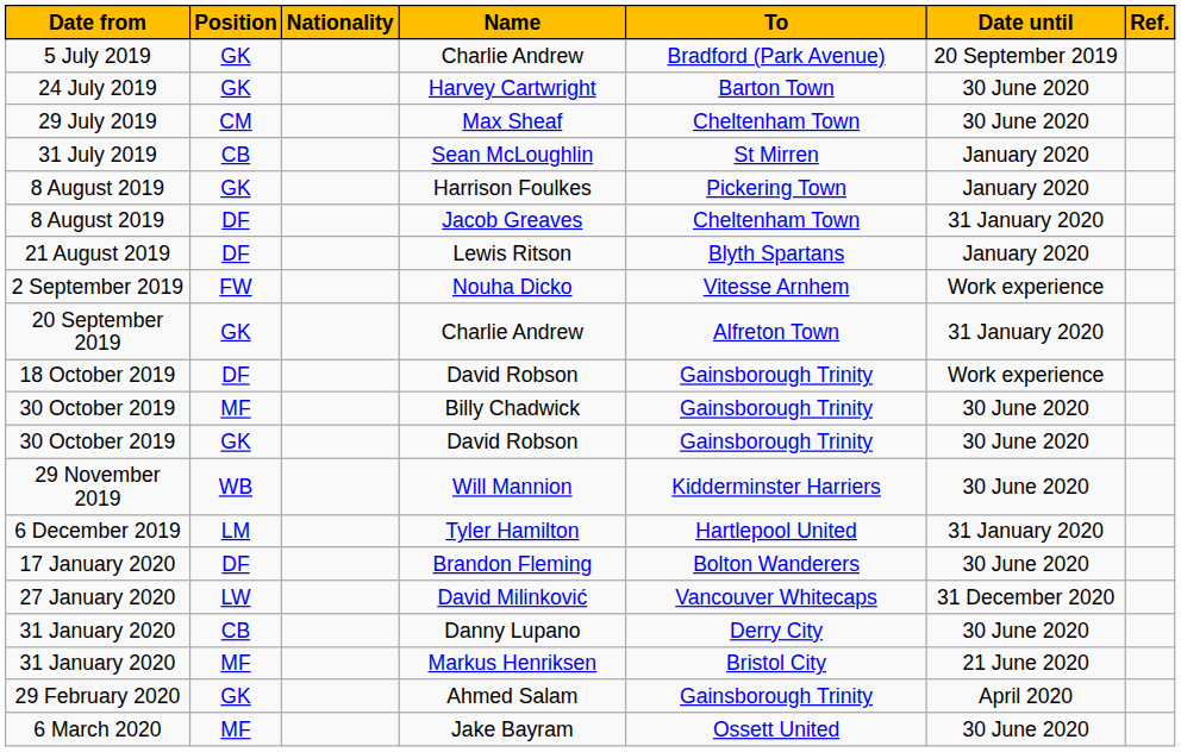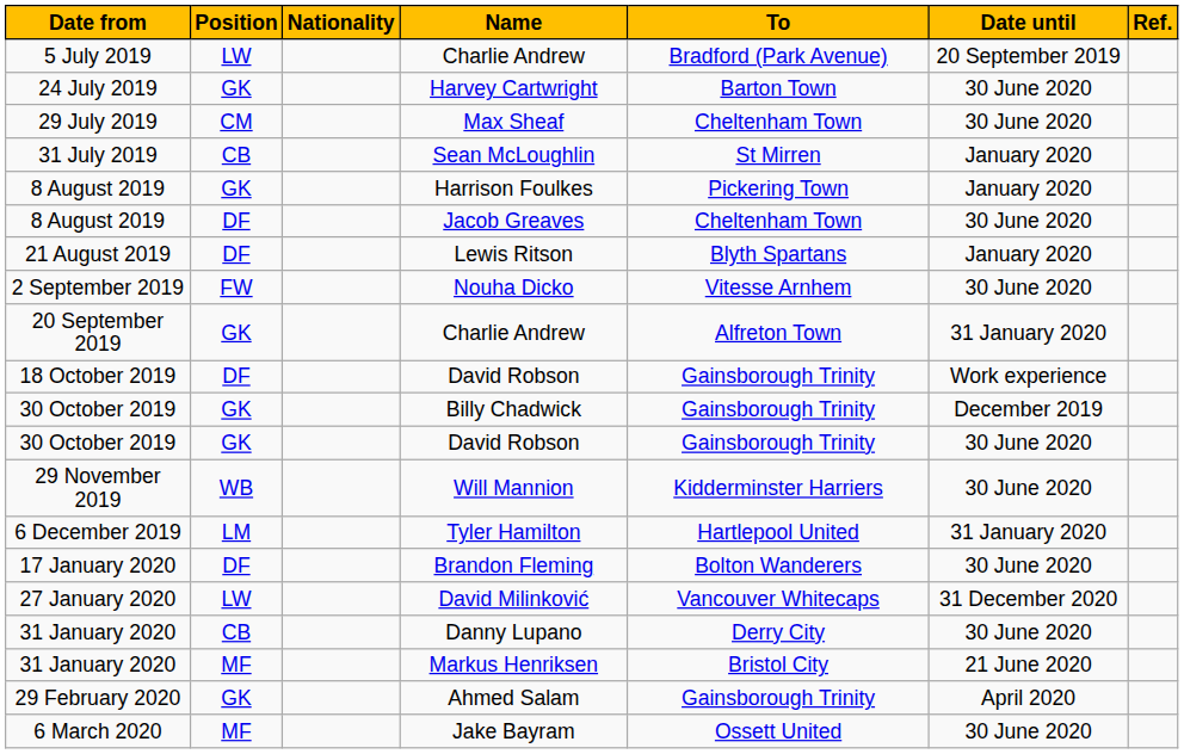 <table class="wikitable"  style="text-align:center; font-size:90%; ">
 <tr>
 <th style="color:#000000; background:#ffbf00; border:1px solid #000000; width:120px;">Date from</th>
 <th style="color:#000000; background:#ffbf00; border:1px solid #000000; width:50px;">Position</th>
 <th style="color:#000000; background:#ffbf00; border:1px solid #000000; width:50px;">Nationality</th>
 <th style="color:#000000; background:#ffbf00; border:1px solid #000000; width:150px;">Name</th>
 <th style="color:#000000; background:#ffbf00; border:1px solid #000000; width:200px;">To</th>
 <th style="color:#000000; background:#ffbf00; border:1px solid #000000; width:130px;">Date until</th>
 <th style="color:#000000; background:#ffbf00; border:1px solid #000000; width:25px;">Ref.</th>
 </tr>
 <tr>
 <td>5 July 2019</td>
-<td><a href='#'>GK</a></td>
+<td><a href='#'>LW</a></td>
 <td></td>
 <td>Charlie Andrew</td>
 <td> <a href='#'>Bradford (Park Avenue)</a></td>
 <td>20 September 2019</td>
 <td></td>
 </tr>
 <tr>
 <td>24 July 2019</td>
 <td><a href='#'>GK</a></td>
 <td></td>
 <td><a href='#'>Harvey Cartwright</a></td>
 <td> <a href='#'>Barton Town</a></td>
 <td>30 June 2020</td>
 <td></td>
 </tr>
 <tr>
 <td>29 July 2019</td>
 <td><a href='#'>CM</a></td>
 <td></td>
 <td><a href='#'>Max Sheaf</a></td>
 <td> <a href='#'>Cheltenham Town</a></td>
 <td>30 June 2020</td>
 <td></td>
 </tr>
 <tr>
 <td>31 July 2019</td>
 <td><a href='#'>CB</a></td>
 <td></td>
 <td><a href='#'>Sean McLoughlin</a></td>
 <td> <a href='#'>St Mirren</a></td>
 <td>January 2020</td>
 <td></td>
 </tr>
 <tr>
 <td>8 August 2019</td>
 <td><a href='#'>GK</a></td>
 <td></td>
 <td>Harrison Foulkes</td>
 <td> <a href='#'>Pickering Town</a></td>
 <td>January 2020</td>
 <td></td>
 </tr>
 <tr>
 <td>8 August 2019</td>
 <td><a href='#'>DF</a></td>
 <td></td>
 <td><a href='#'>Jacob Greaves</a></td>
 <td> <a href='#'>Cheltenham Town</a></td>
-<td>31 January 2020</td>
+<td>30 June 2020</td>
 <td></td>
 </tr>
 <tr>
 <td>21 August 2019</td>
 <td><a href='#'>DF</a></td>
 <td></td>
 <td>Lewis Ritson</td>
 <td> <a href='#'>Blyth Spartans</a></td>
 <td>January 2020</td>
 <td></td>
 </tr>
 <tr>
 <td>2 September 2019</td>
 <td><a href='#'>FW</a></td>
 <td></td>
 <td><a href='#'>Nouha Dicko</a></td>
 <td> <a href='#'>Vitesse Arnhem</a></td>
-<td>Work experience</td>
+<td>30 June 2020</td>
 <td></td>
 </tr>
 <tr>
 <td>20 September 2019</td>
 <td><a href='#'>GK</a></td>
 <td></td>
 <td>Charlie Andrew</td>
 <td> <a href='#'>Alfreton Town</a></td>
 <td>31 January 2020</td>
 <td></td>
 </tr>
 <tr>
 <td>18 October 2019</td>
 <td><a href='#'>DF</a></td>
 <td></td>
 <td>David Robson</td>
 <td> <a href='#'>Gainsborough Trinity</a></td>
 <td>Work experience</td>
 <td></td>
 </tr>
 <tr>
 <td>30 October 2019</td>
-<td><a href='#'>MF</a></td>
+<td><a href='#'>GK</a></td>
 <td></td>
 <td>Billy Chadwick</td>
 <td> <a href='#'>Gainsborough Trinity</a></td>
-<td>30 June 2020</td>
+<td>December 2019</td>
 <td></td>
 </tr>
 <tr>
 <td>30 October 2019</td>
 <td><a href='#'>GK</a></td>
 <td></td>
 <td>David Robson</td>
 <td> <a href='#'>Gainsborough Trinity</a></td>
 <td>30 June 2020</td>
 <td></td>
 </tr>
 <tr>
 <td>29 November 2019</td>
 <td><a href='#'>WB</a></td>
 <td></td>
 <td><a href='#'>Will Mannion</a></td>
 <td> <a href='#'>Kidderminster Harriers</a></td>
 <td>30 June 2020</td>
 <td></td>
 </tr>
 <tr>
 <td>6 December 2019</td>
 <td><a href='#'>LM</a></td>
 <td></td>
 <td><a href='#'>Tyler Hamilton</a></td>
 <td> <a href='#'>Hartlepool United</a></td>
 <td>31 January 2020</td>
 <td></td>
 </tr>
 <tr>
 <td>17 January 2020</td>
 <td><a href='#'>DF</a></td>
 <td></td>
 <td><a href='#'>Brandon Fleming</a></td>
 <td> <a href='#'>Bolton Wanderers</a></td>
 <td>30 June 2020</td>
 <td></td>
 </tr>
 <tr>
 <td>27 January 2020</td>
 <td><a href='#'>LW</a></td>
 <td></td>
 <td><a href='#'>David Milinković</a></td>
 <td> <a href='#'>Vancouver Whitecaps</a></td>
 <td>31 December 2020</td>
 <td></td>
 </tr>
 <tr>
 <td>31 January 2020</td>
 <td><a href='#'>CB</a></td>
 <td></td>
 <td>Danny Lupano</td>
 <td> <a href='#'>Derry City</a></td>
 <td>30 June 2020</td>
 <td></td>
 </tr>
 <tr>
 <td>31 January 2020</td>
 <td><a href='#'>MF</a></td>
 <td></td>
 <td><a href='#'>Markus Henriksen</a></td>
 <td> <a href='#'>Bristol City</a></td>
 <td>21 June 2020</td>
 <td></td>
 </tr>
 <tr>
 <td>29 February 2020</td>
 <td><a href='#'>GK</a></td>
 <td></td>
 <td>Ahmed Salam</td>
 <td> <a href='#'>Gainsborough Trinity</a></td>
 <td>April 2020</td>
 <td></td>
 </tr>
 <tr>
 <td>6 March 2020</td>
 <td><a href='#'>MF</a></td>
 <td></td>
 <td>Jake Bayram</td>
 <td> <a href='#'>Ossett United</a></td>
 <td>30 June 2020</td>
 <td></td>
 </tr>
 </table>
